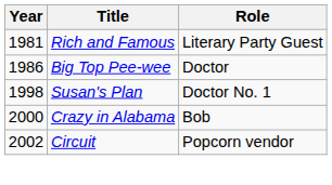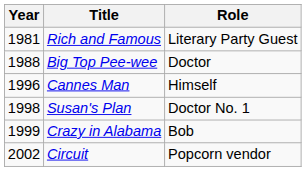 <table class="wikitable sortable">
 <tr>
 <th>Year</th>
 <th>Title</th>
 <th>Role</th>
 </tr>
 <tr>
 <td>1981</td>
 <td><em><a href='#'>Rich and Famous</a></em></td>
 <td>Literary Party Guest</td>
 </tr>
 <tr>
-<td>1986</td>
+<td>1988</td>
 <td><em><a href='#'>Big Top Pee-wee</a></em></td>
 <td>Doctor</td>
+</tr>
+<tr>
+<td>1996</td>
+<td><em><a href='#'>Cannes Man</a></em></td>
+<td>Himself</td>
 </tr>
 <tr>
 <td>1998</td>
 <td><em><a href='#'>Susan's Plan</a></em></td>
 <td>Doctor No. 1</td>
 </tr>
 <tr>
-<td>2000</td>
+<td>1999</td>
 <td><em><a href='#'>Crazy in Alabama</a></em></td>
 <td>Bob</td>
 </tr>
 <tr>
 <td>2002</td>
 <td><em><a href='#'>Circuit</a></em></td>
 <td>Popcorn vendor</td>
 </tr>
 </table>
